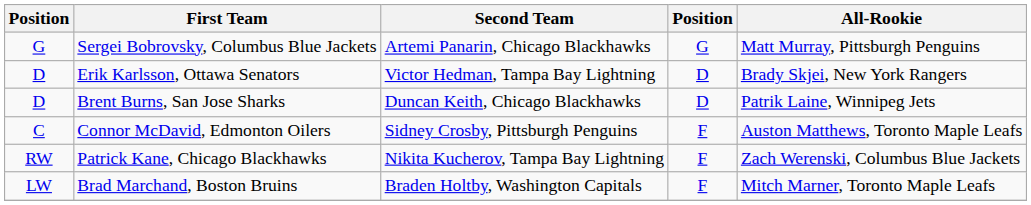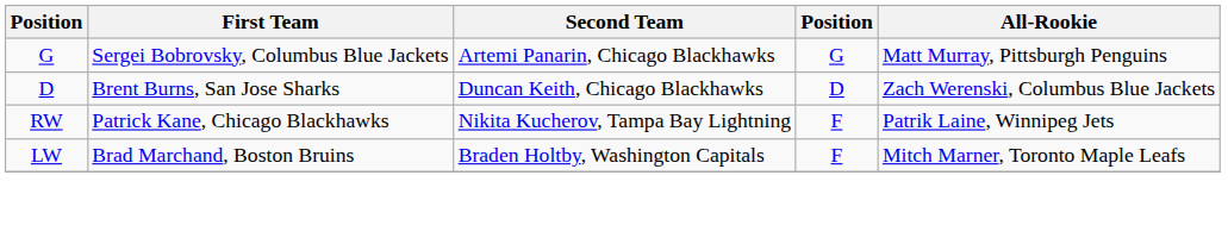 <table class="wikitable">
 <tr>
 <th>Position</th>
 <th>First Team</th>
 <th>Second Team</th>
 <th>Position</th>
 <th>All-Rookie</th>
 </tr>
 <tr>
 <td align=center><a href='#'>G</a></td>
 <td><a href='#'>Sergei Bobrovsky</a>, Columbus Blue Jackets</td>
 <td><a href='#'>Artemi Panarin</a>, Chicago Blackhawks</td>
 <td align=center><a href='#'>G</a></td>
 <td><a href='#'>Matt Murray</a>, Pittsburgh Penguins</td>
 </tr>
 <tr>
 <td align=center><a href='#'>D</a></td>
-<td><a href='#'>Erik Karlsson</a>, Ottawa Senators</td>
-<td><a href='#'>Victor Hedman</a>, Tampa Bay Lightning</td>
-<td align=center><a href='#'>D</a></td>
-<td><a href='#'>Brady Skjei</a>, New York Rangers</td>
-</tr>
-<tr>
-<td align=center><a href='#'>D</a></td>
 <td><a href='#'>Brent Burns</a>, San Jose Sharks</td>
 <td><a href='#'>Duncan Keith</a>, Chicago Blackhawks</td>
 <td align=center><a href='#'>D</a></td>
-<td><a href='#'>Patrik Laine</a>, Winnipeg Jets</td>
-</tr>
-<tr>
-<td align=center><a href='#'>C</a></td>
-<td><a href='#'>Connor McDavid</a>, Edmonton Oilers</td>
-<td><a href='#'>Sidney Crosby</a>, Pittsburgh Penguins</td>
-<td align=center><a href='#'>F</a></td>
-<td><a href='#'>Auston Matthews</a>, Toronto Maple Leafs</td>
+<td><a href='#'>Zach Werenski</a>, Columbus Blue Jackets</td>
 </tr>
 <tr>
 <td align=center><a href='#'>RW</a></td>
 <td><a href='#'>Patrick Kane</a>, Chicago Blackhawks</td>
 <td><a href='#'>Nikita Kucherov</a>, Tampa Bay Lightning</td>
 <td align=center><a href='#'>F</a></td>
-<td><a href='#'>Zach Werenski</a>, Columbus Blue Jackets</td>
+<td><a href='#'>Patrik Laine</a>, Winnipeg Jets</td>
 </tr>
 <tr>
 <td align=center><a href='#'>LW</a></td>
 <td><a href='#'>Brad Marchand</a>, Boston Bruins</td>
 <td><a href='#'>Braden Holtby</a>, Washington Capitals</td>
 <td align=center><a href='#'>F</a></td>
 <td><a href='#'>Mitch Marner</a>, Toronto Maple Leafs</td>
 </tr>
 <tr>
 </tr>
 </table>
